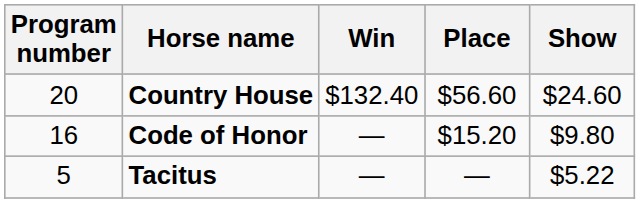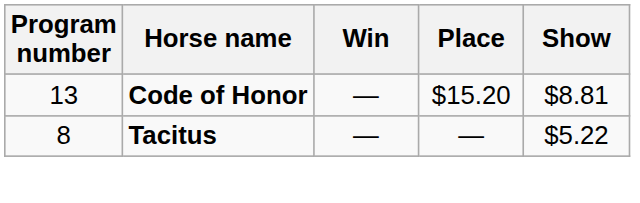 <table class="wikitable" style="text-align: center;">
 <tr>
 <th>Program<br>number</th>
 <th>Horse name</th>
 <th width="58px">Win</th>
 <th width="58px">Place</th>
 <th width="58px">Show</th>
 </tr>
 <tr>
-<td>20</td>
-<td style="text-align: left;"><strong>Country House</strong></td>
-<td>$132.40</td>
-<td>$56.60</td>
-<td>$24.60</td>
-</tr>
-<tr>
-<td>16</td>
+<td>13</td>
 <td style="text-align: left;"><strong>Code of Honor</strong></td>
 <td>—</td>
 <td>$15.20</td>
-<td>$9.80</td>
+<td>$8.81</td>
 </tr>
 <tr>
-<td>5</td>
+<td>8</td>
 <td style="text-align: left;"><strong>Tacitus</strong></td>
 <td>—</td>
 <td>—</td>
 <td>$5.22</td>
 </tr>
 </table>
